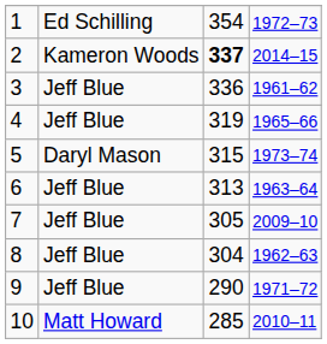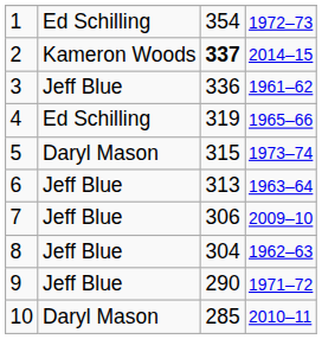 <table class="wikitable">
 <tr>
 </tr>
 <tr>
 <td>1</td>
 <td>Ed Schilling</td>
 <td>354</td>
 <td style="font-size:80%;"><a href='#'>1972–73</a></td>
 </tr>
 <tr>
 <td>2</td>
 <td>Kameron Woods</td>
 <td><strong>337</strong></td>
 <td style="font-size:80%;"><a href='#'>2014–15</a></td>
 </tr>
 <tr>
 <td>3</td>
 <td>Jeff Blue</td>
 <td>336</td>
 <td style="font-size:80%;"><a href='#'>1961–62</a></td>
 </tr>
 <tr>
 <td>4</td>
-<td>Jeff Blue</td>
+<td>Ed Schilling</td>
 <td>319</td>
 <td style="font-size:80%;"><a href='#'>1965–66</a></td>
 </tr>
 <tr>
 <td>5</td>
 <td>Daryl Mason</td>
 <td>315</td>
 <td style="font-size:80%;"><a href='#'>1973–74</a></td>
 </tr>
 <tr>
 <td>6</td>
 <td>Jeff Blue</td>
 <td>313</td>
 <td style="font-size:80%;"><a href='#'>1963–64</a></td>
 </tr>
 <tr>
 <td>7</td>
 <td>Jeff Blue</td>
-<td>305</td>
+<td>306</td>
 <td style="font-size:80%;"><a href='#'>2009–10</a></td>
 </tr>
 <tr>
 <td>8</td>
 <td>Jeff Blue</td>
 <td>304</td>
 <td style="font-size:80%;"><a href='#'>1962–63</a></td>
 </tr>
 <tr>
 <td>9</td>
 <td>Jeff Blue</td>
 <td>290</td>
 <td style="font-size:80%;"><a href='#'>1971–72</a></td>
 </tr>
 <tr>
 <td>10</td>
-<td><a href='#'>Matt Howard</a></td>
+<td>Daryl Mason</td>
 <td>285</td>
 <td style="font-size:80%;"><a href='#'>2010–11</a></td>
 </tr>
 </table>
